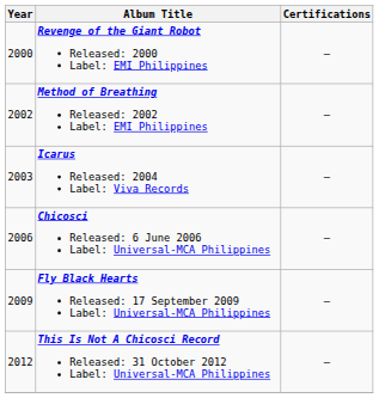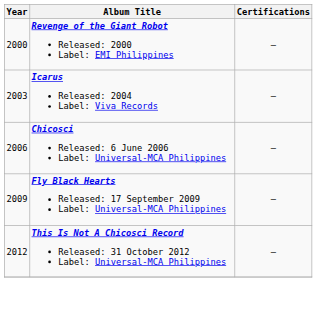 <table class="wikitable">
 <tr>
 <th align="center">Year</th>
 <th align="center" width="300">Album Title</th>
 <th align="center">Certifications</th>
 </tr>
 <tr>
 <td align="center">2000</td>
 <td align="left"><strong><em><a href='#'>Revenge of the Giant Robot</a></em></strong><br><ul><li>Released: 2000</li><li>Label: <a href='#'>EMI Philippines</a></li></ul></td>
-<td align="center">–</td>
-</tr>
-<tr>
-<td align="center">2002</td>
-<td align="left"><strong><em><a href='#'>Method of Breathing</a></em></strong><br><ul><li>Released: 2002</li><li>Label: <a href='#'>EMI Philippines</a></li></ul></td>
 <td align="center">–</td>
 </tr>
 <tr>
 <td align="center">2003</td>
 <td align="left"><strong><em><a href='#'>Icarus</a></em></strong><br><ul><li>Released: 2004</li><li>Label: <a href='#'>Viva Records</a></li></ul></td>
 <td align="center">–</td>
 </tr>
 <tr>
 <td align="center">2006</td>
 <td align="left"><strong><em><a href='#'>Chicosci</a></em></strong><br><ul><li>Released: 6 June 2006</li><li>Label: <a href='#'>Universal-MCA Philippines</a></li></ul></td>
 <td align="center">–</td>
 </tr>
 <tr>
 <td align="center">2009</td>
 <td align="left"><strong><em><a href='#'>Fly Black Hearts</a></em></strong><br><ul><li>Released: 17 September 2009</li><li>Label: <a href='#'>Universal-MCA Philippines</a></li></ul></td>
 <td align="center">–</td>
 </tr>
 <tr>
 <td align="center">2012</td>
 <td align="left"><strong><em><a href='#'>This Is Not A Chicosci Record</a></em></strong><br><ul><li>Released: 31 October 2012</li><li>Label: <a href='#'>Universal-MCA Philippines</a></li></ul></td>
 <td align="center">–</td>
 </tr>
 <tr>
 </tr>
 </table>
